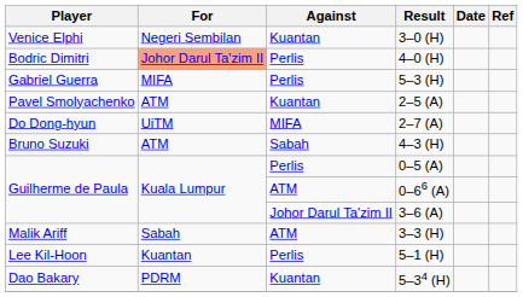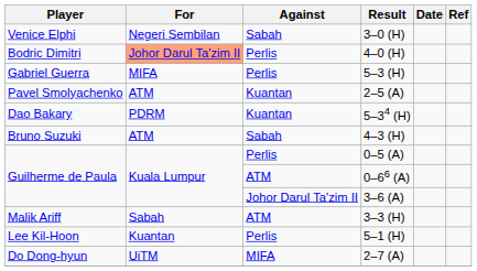 <table class="wikitable">
 <tr>
 <th>Player</th>
 <th>For</th>
 <th>Against</th>
 <th style="text-align:center">Result</th>
 <th>Date</th>
 <th>Ref</th>
 </tr>
 <tr>
 <td style="text-align:left;"> <a href='#'>Venice Elphi</a></td>
 <td style="text-align:left;"><a href='#'>Negeri Sembilan</a></td>
-<td style="text-align:left;"><a href='#'>Kuantan</a></td>
+<td style="text-align:left;"><a href='#'>Sabah</a></td>
 <td>3–0 (H)</td>
 <td></td>
 <td></td>
 </tr>
 <tr>
 <td style="text-align:left;"> <a href='#'>Bodric Dimitri</a></td>
 <td style="background: lightsalmon; text-align:left;"><a href='#'>Johor Darul Ta'zim II</a></td>
 <td style="text-align:left;"><a href='#'>Perlis</a></td>
 <td>4–0 (H)</td>
 <td></td>
 <td></td>
 </tr>
 <tr>
 <td style="text-align:left;"> <a href='#'>Gabriel Guerra</a></td>
 <td style="text-align:left;"><a href='#'>MIFA</a></td>
 <td style="text-align:left;"><a href='#'>Perlis</a></td>
 <td>5–3 (H)</td>
 <td></td>
 <td></td>
 </tr>
 <tr>
 <td style="text-align:left;"> <a href='#'>Pavel Smolyachenko</a></td>
 <td style="text-align:left;"><a href='#'>ATM</a></td>
 <td style="text-align:left;"><a href='#'>Kuantan</a></td>
 <td>2–5 (A)</td>
 <td></td>
 <td></td>
 </tr>
 <tr>
-<td style="text-align:left;"> <a href='#'>Do Dong-hyun</a></td>
-<td style="text-align:left;"><a href='#'>UiTM</a></td>
-<td style="text-align:left;"><a href='#'>MIFA</a></td>
-<td>2–7 (A)</td>
+<td style="text-align:left;"> <a href='#'>Dao Bakary</a></td>
+<td style="text-align:left;"><a href='#'>PDRM</a></td>
+<td style="text-align:left;"><a href='#'>Kuantan</a></td>
+<td>5–3<sup>4</sup> (H)</td>
 <td></td>
 <td></td>
 </tr>
 <tr>
 <td style="text-align:left;"> <a href='#'>Bruno Suzuki</a></td>
 <td style="text-align:left;"><a href='#'>ATM</a></td>
 <td style="text-align:left;"><a href='#'>Sabah</a></td>
 <td>4–3 (H)</td>
 <td></td>
 <td></td>
 </tr>
 <tr>
 <td rowspan=3 style="text-align:left;"> <a href='#'>Guilherme de Paula</a></td>
 <td rowspan=3 style="text-align:left;"><a href='#'>Kuala Lumpur</a></td>
 <td style="text-align:left;"><a href='#'>Perlis</a></td>
 <td>0–5 (A)</td>
 <td></td>
 <td></td>
 </tr>
 <tr>
 <td style="text-align:left;"><a href='#'>ATM</a></td>
 <td>0–6<sup>6</sup> (A)</td>
 <td></td>
 <td></td>
 </tr>
 <tr>
 <td style="text-align:left;"><a href='#'>Johor Darul Ta'zim II</a></td>
 <td>3–6 (A)</td>
 <td></td>
 <td></td>
 </tr>
 <tr>
 <td style="text-align:left;"> <a href='#'>Malik Ariff</a></td>
 <td style="text-align:left;"><a href='#'>Sabah</a></td>
 <td style="text-align:left;"><a href='#'>ATM</a></td>
 <td>3–3 (H)</td>
 <td></td>
 <td></td>
 </tr>
 <tr>
 <td style="text-align:left;"> <a href='#'>Lee Kil-Hoon</a></td>
 <td style="text-align:left;"><a href='#'>Kuantan</a></td>
 <td style="text-align:left;"><a href='#'>Perlis</a></td>
 <td>5–1 (H)</td>
 <td></td>
 <td></td>
 </tr>
 <tr>
-<td style="text-align:left;"> <a href='#'>Dao Bakary</a></td>
-<td style="text-align:left;"><a href='#'>PDRM</a></td>
-<td style="text-align:left;"><a href='#'>Kuantan</a></td>
-<td>5–3<sup>4</sup> (H)</td>
+<td style="text-align:left;"> <a href='#'>Do Dong-hyun</a></td>
+<td style="text-align:left;"><a href='#'>UiTM</a></td>
+<td style="text-align:left;"><a href='#'>MIFA</a></td>
+<td>2–7 (A)</td>
 <td></td>
 <td></td>
 </tr>
 <tr>
 </tr>
 </table>
